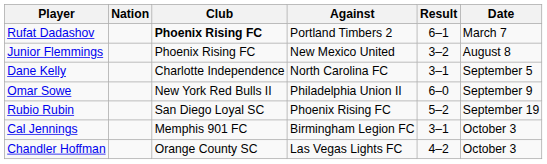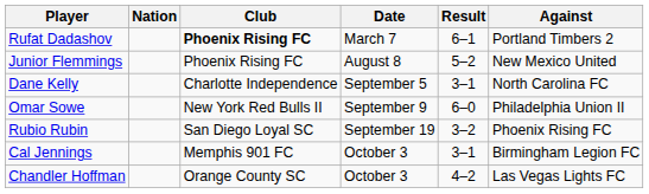 <table class="wikitable">
 <tr>
 <th>Player</th>
 <th>Nation</th>
 <th>Club</th>
+<th>Date</th>
+<th style="text-align:center">Result</th>
 <th>Against</th>
-<th style="text-align:center">Result</th>
-<th>Date</th>
 </tr>
 <tr>
 <td><a href='#'>Rufat Dadashov</a></td>
 <td></td>
 <td><strong>Phoenix Rising FC</strong></td>
+<td>March 7</td>
+<td style="text-align:center;">6–1</td>
 <td>Portland Timbers 2</td>
-<td style="text-align:center;">6–1</td>
-<td>March 7</td>
 </tr>
 <tr>
 <td><a href='#'>Junior Flemmings</a></td>
 <td></td>
 <td>Phoenix Rising FC</td>
+<td>August 8</td>
+<td style="text-align:center;">5–2</td>
 <td>New Mexico United</td>
-<td style="text-align:center;">3–2</td>
-<td>August 8</td>
 </tr>
 <tr>
 <td><a href='#'>Dane Kelly</a></td>
 <td></td>
 <td>Charlotte Independence</td>
+<td>September 5</td>
+<td style="text-align:center;">3–1</td>
 <td>North Carolina FC</td>
-<td style="text-align:center;">3–1</td>
-<td>September 5</td>
 </tr>
 <tr>
 <td><a href='#'>Omar Sowe</a></td>
 <td></td>
 <td>New York Red Bulls II</td>
+<td>September 9</td>
+<td style="text-align:center;">6–0</td>
 <td>Philadelphia Union II</td>
-<td style="text-align:center;">6–0</td>
-<td>September 9</td>
 </tr>
 <tr>
 <td><a href='#'>Rubio Rubin</a></td>
 <td></td>
 <td>San Diego Loyal SC</td>
+<td>September 19</td>
+<td style="text-align:center;">3–2</td>
 <td>Phoenix Rising FC</td>
-<td style="text-align:center;">5–2</td>
-<td>September 19</td>
 </tr>
 <tr>
 <td><a href='#'>Cal Jennings</a></td>
 <td></td>
 <td>Memphis 901 FC</td>
+<td>October 3</td>
+<td style="text-align:center;">3–1</td>
 <td>Birmingham Legion FC</td>
-<td style="text-align:center;">3–1</td>
-<td>October 3</td>
 </tr>
 <tr>
 <td><a href='#'>Chandler Hoffman</a></td>
 <td></td>
 <td>Orange County SC</td>
+<td>October 3</td>
+<td style="text-align:center;">4–2</td>
 <td>Las Vegas Lights FC</td>
-<td style="text-align:center;">4–2</td>
-<td>October 3</td>
 </tr>
 </table>
